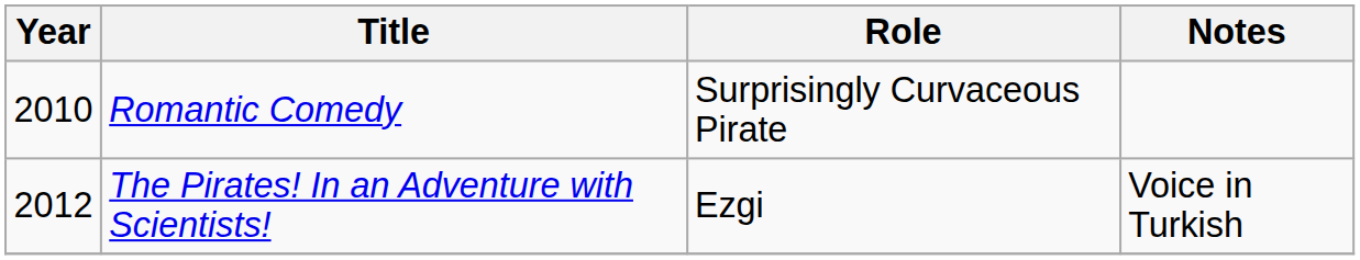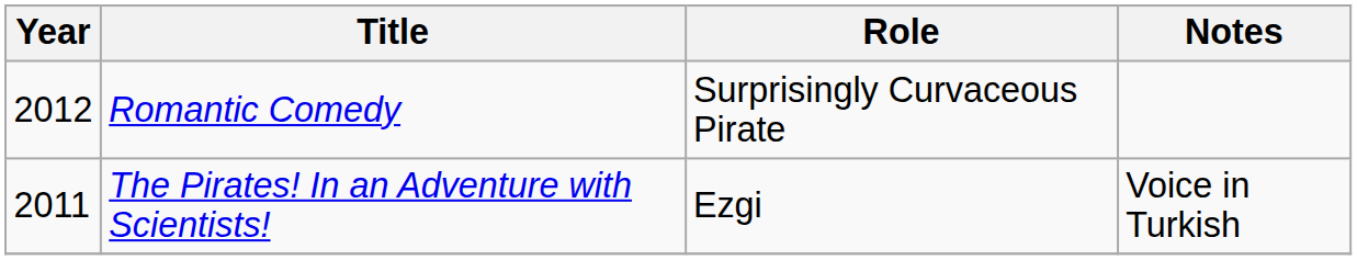 <table class="wikitable sortable">
 <tr>
 <th>Year</th>
 <th>Title</th>
 <th>Role</th>
 <th>Notes</th>
 </tr>
 <tr>
-<td>2010</td>
+<td>2012</td>
 <td><em><a href='#'>Romantic Comedy</a></em></td>
 <td>Surprisingly Curvaceous Pirate</td>
 <td></td>
 </tr>
 <tr>
-<td>2012</td>
+<td>2011</td>
 <td><em><a href='#'>The Pirates! In an Adventure with Scientists!</a></em></td>
 <td>Ezgi</td>
 <td>Voice in Turkish</td>
 </tr>
 <tr>
 </tr>
 </table>
